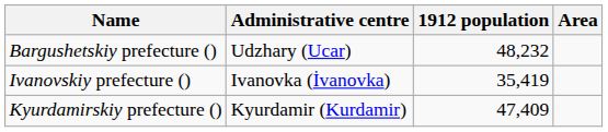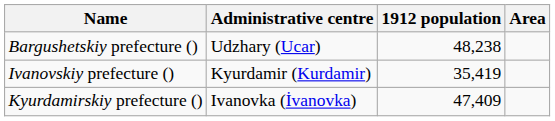 <table class="wikitable sortable">
 <tr>
 <th>Name</th>
 <th>Administrative centre</th>
 <th>1912 population</th>
 <th>Area</th>
 </tr>
 <tr>
 <td><em>Bargushetskiy</em> prefecture ()</td>
 <td>Udzhary (<a href='#'>Ucar</a>)</td>
-<td align="right">48,232</td>
+<td align="right">48,238</td>
 <td></td>
 </tr>
 <tr>
 <td><em>Ivanovskiy</em> prefecture ()</td>
-<td>Ivanovka (<a href='#'>İvanovka</a>)</td>
+<td>Kyurdamir (<a href='#'>Kurdamir</a>)</td>
 <td align="right">35,419</td>
 <td></td>
 </tr>
 <tr>
 <td><em>Kyurdamirskiy</em> prefecture ()</td>
-<td>Kyurdamir (<a href='#'>Kurdamir</a>)</td>
+<td>Ivanovka (<a href='#'>İvanovka</a>)</td>
 <td align="right">47,409</td>
 <td></td>
 </tr>
 </table>
